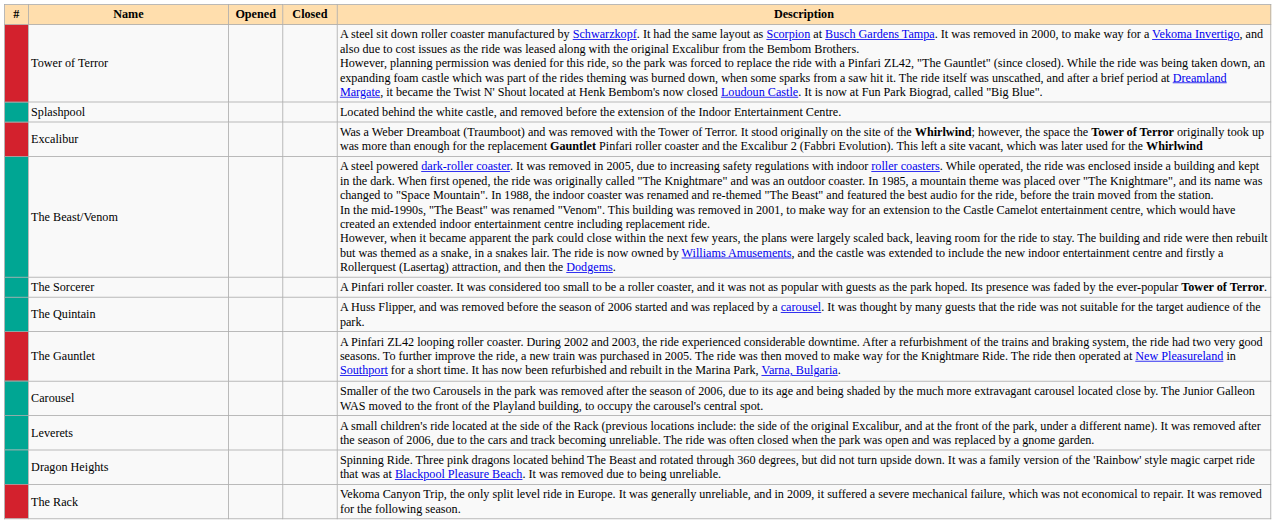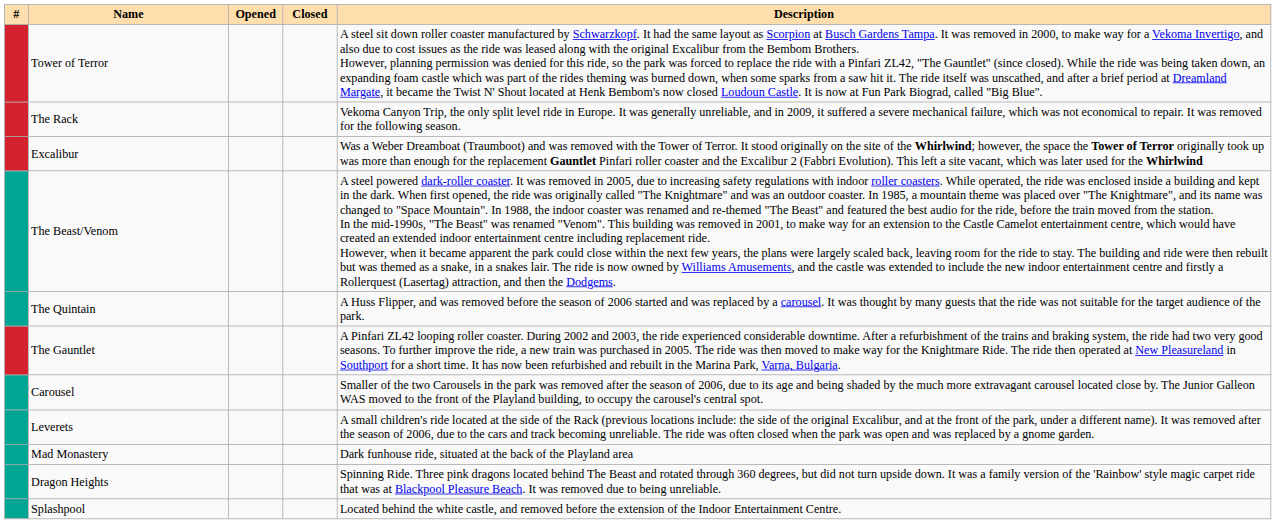 <table class="wikitable" style="width: 100%; font-size: 95%;">
 <tr>
 <th style="background:#ffdead; width:1.5em;">#</th>
 <th style="background:#ffdead; width:16em;">Name</th>
 <th style="background:#ffdead; width:4em;">Opened</th>
 <th style="background:#ffdead; width:4em;">Closed</th>
 <th style="background:#ffdead;">Description</th>
 </tr>
 <tr>
 <td style="background:#d3212d; text-align:center;"></td>
 <td>Tower of Terror</td>
 <td></td>
 <td></td>
 <td>A steel sit down roller coaster manufactured by <a href='#'>Schwarzkopf</a>. It had the same layout as <a href='#'>Scorpion</a> at <a href='#'>Busch Gardens Tampa</a>. It was removed in 2000, to make way for a <a href='#'>Vekoma Invertigo</a>, and also due to cost issues as the ride was leased along with the original Excalibur from the Bembom Brothers.<br>However, planning permission was denied for this ride, so the park was forced to replace the ride with a Pinfari ZL42, "The Gauntlet" (since closed). While the ride was being taken down, an expanding foam castle which was part of the rides theming was burned down, when some sparks from a saw hit it. The ride itself was unscathed, and after a brief period at <a href='#'>Dreamland Margate</a>, it became the Twist N' Shout located at Henk Bembom's now closed <a href='#'>Loudoun Castle</a>. It is now at Fun Park Biograd, called "Big Blue".</td>
 </tr>
 <tr>
-<td style="background:#00a693; text-align:center;"></td>
-<td>Splashpool</td>
+<td style="background:#d3212d; text-align:center;"></td>
+<td>The Rack</td>
 <td></td>
 <td></td>
-<td>Located behind the white castle, and removed before the extension of the Indoor Entertainment Centre.</td>
+<td>Vekoma Canyon Trip, the only split level ride in Europe. It was generally unreliable, and in 2009, it suffered a severe mechanical failure, which was not economical to repair. It was removed for the following season.</td>
 </tr>
 <tr>
 <td style="background:#d3212d; text-align:center;"></td>
 <td>Excalibur</td>
 <td></td>
 <td></td>
 <td>Was a Weber Dreamboat (Traumboot) and was removed with the Tower of Terror. It stood originally on the site of the <strong>Whirlwind</strong>; however, the space the <strong>Tower of Terror</strong> originally took up was more than enough for the replacement <strong>Gauntlet</strong> Pinfari roller coaster and the Excalibur 2 (Fabbri Evolution). This left a site vacant, which was later used for the <strong>Whirlwind</strong></td>
 </tr>
 <tr>
 <td style="background:#00a693; text-align:center;"></td>
 <td>The Beast/Venom</td>
 <td></td>
 <td></td>
 <td>A steel powered <a href='#'>dark-roller coaster</a>. It was removed in 2005, due to increasing safety regulations with indoor <a href='#'>roller coasters</a>. While operated, the ride was enclosed inside a building and kept in the dark. When first opened, the ride was originally called "The Knightmare" and was an outdoor coaster. In 1985, a mountain theme was placed over "The Knightmare", and its name was changed to "Space Mountain". In 1988, the indoor coaster was renamed and re-themed "The Beast" and featured the best audio for the ride, before the train moved from the station.<br>In the mid-1990s, "The Beast" was renamed "Venom". This building was removed in 2001, to make way for an extension to the Castle Camelot entertainment centre, which would have created an extended indoor entertainment centre including replacement ride.<br>However, when it became apparent the park could close within the next few years, the plans were largely scaled back, leaving room for the ride to stay. The building and ride were then rebuilt but was themed as a snake, in a snakes lair. The ride is now owned by <a href='#'>Williams Amusements</a>, and the castle was extended to include the new indoor entertainment centre and firstly a Rollerquest (Lasertag) attraction, and then the <a href='#'>Dodgems</a>.</td>
-</tr>
-<tr>
-<td style="background:#00a693; text-align:center;"></td>
-<td>The Sorcerer</td>
-<td></td>
-<td></td>
-<td>A Pinfari roller coaster. It was considered too small to be a roller coaster, and it was not as popular with guests as the park hoped. Its presence was faded by the ever-popular <strong>Tower of Terror</strong>.</td>
 </tr>
 <tr>
 <td style="background:#00a693; text-align:center;"></td>
 <td>The Quintain</td>
 <td></td>
 <td></td>
 <td>A Huss Flipper, and was removed before the season of 2006 started and was replaced by a <a href='#'>carousel</a>. It was thought by many guests that the ride was not suitable for the target audience of the park.</td>
 </tr>
 <tr>
 <td style="background:#d3212d; text-align:center;"></td>
 <td>The Gauntlet</td>
 <td></td>
 <td></td>
 <td>A Pinfari ZL42 looping roller coaster. During 2002 and 2003, the ride experienced considerable downtime. After a refurbishment of the trains and braking system, the ride had two very good seasons. To further improve the ride, a new train was purchased in 2005. The ride was then moved to make way for the Knightmare Ride. The ride then operated at <a href='#'>New Pleasureland</a> in <a href='#'>Southport</a> for a short time. It has now been refurbished and rebuilt in the Marina Park, <a href='#'>Varna, Bulgaria</a>.</td>
 </tr>
 <tr>
 <td style="background:#00a693; text-align:center;"></td>
 <td>Carousel</td>
 <td></td>
 <td></td>
 <td>Smaller of the two Carousels in the park was removed after the season of 2006, due to its age and being shaded by the much more extravagant carousel located close by. The Junior Galleon WAS moved to the front of the Playland building, to occupy the carousel's central spot.</td>
 </tr>
 <tr>
 <td style="background:#00a693; text-align:center;"></td>
 <td>Leverets</td>
 <td></td>
 <td></td>
 <td>A small children's ride located at the side of the Rack (previous locations include: the side of the original Excalibur, and at the front of the park, under a different name). It was removed after the season of 2006, due to the cars and track becoming unreliable. The ride was often closed when the park was open and was replaced by a gnome garden.</td>
 </tr>
 <tr>
 <td style="background:#00a693; text-align:center;"></td>
+<td>Mad Monastery</td>
+<td></td>
+<td></td>
+<td>Dark funhouse ride, situated at the back of the Playland area</td>
+</tr>
+<tr>
+<td style="background:#00a693; text-align:center;"></td>
 <td>Dragon Heights</td>
 <td></td>
 <td></td>
 <td>Spinning Ride. Three pink dragons located behind The Beast and rotated through 360 degrees, but did not turn upside down. It was a family version of the 'Rainbow' style magic carpet ride that was at <a href='#'>Blackpool Pleasure Beach</a>. It was removed due to being unreliable.</td>
 </tr>
 <tr>
-<td style="background:#d3212d; text-align:center;"></td>
-<td>The Rack</td>
+<td style="background:#00a693; text-align:center;"></td>
+<td>Splashpool</td>
 <td></td>
 <td></td>
-<td>Vekoma Canyon Trip, the only split level ride in Europe. It was generally unreliable, and in 2009, it suffered a severe mechanical failure, which was not economical to repair. It was removed for the following season.</td>
+<td>Located behind the white castle, and removed before the extension of the Indoor Entertainment Centre.</td>
 </tr>
 </table>
